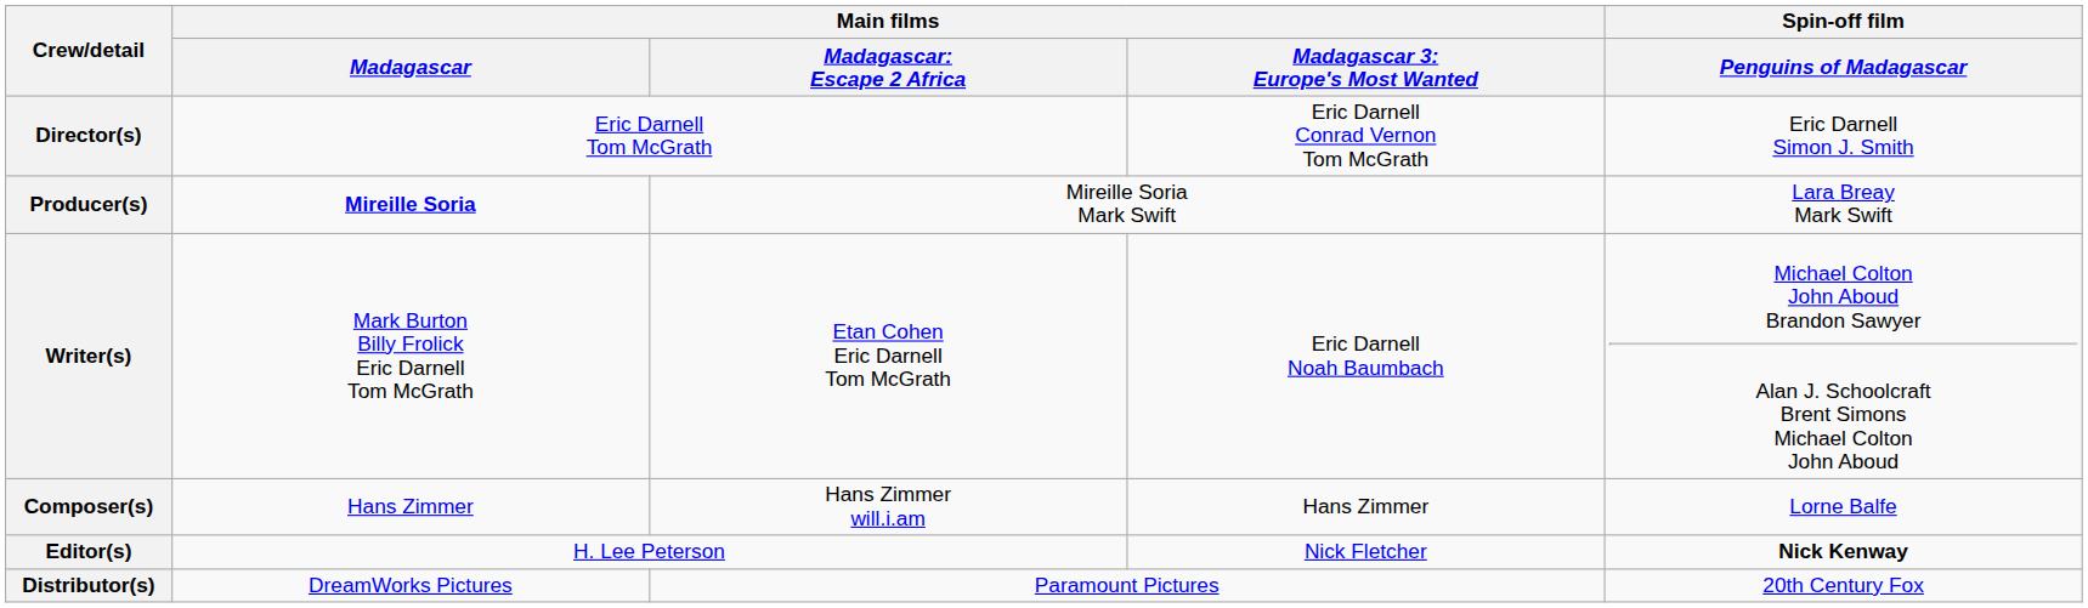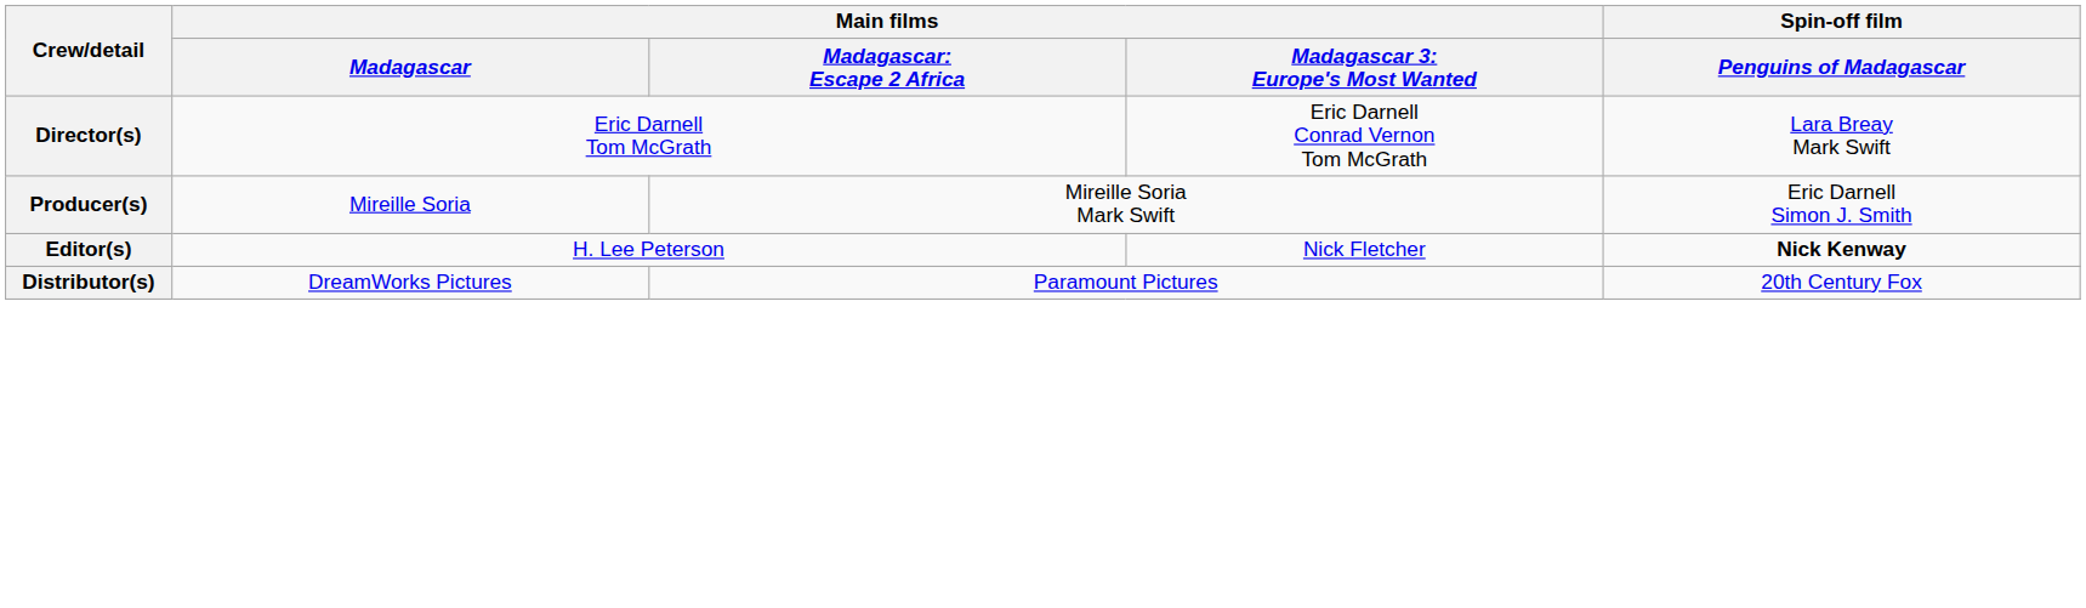 <table class="wikitable plainrowheaders" style="text-align:center; width:100%">
 <tr>
 <th scope="col" rowspan="2" style="width:8%;">Crew/detail</th>
 <th scope="col" colspan="3">Main films</th>
 <th>Spin-off film</th>
 </tr>
 <tr>
 <th scope="col" style="width:23%;"><em><a href='#'>Madagascar</a></em></th>
 <th scope="col" style="width:23%;"><em><a href='#'>Madagascar:<br>Escape 2 Africa</a></em></th>
 <th scope="col" style="width:23%;"><em><a href='#'>Madagascar 3:<br>Europe's Most Wanted</a></em></th>
 <th scope="col" style="width:23%;"><em><a href='#'>Penguins of Madagascar</a></em></th>
 </tr>
 <tr>
 <th>Director(s)</th>
 <td colspan="2"><a href='#'>Eric Darnell</a><br><a href='#'>Tom McGrath</a></td>
 <td>Eric Darnell<br><a href='#'>Conrad Vernon</a><br>Tom McGrath</td>
-<td>Eric Darnell<br><a href='#'>Simon J. Smith</a></td>
+<td><a href='#'>Lara Breay</a><br>Mark Swift</td>
 </tr>
 <tr>
 <th>Producer(s)</th>
-<td><strong><a href='#'>Mireille Soria</a></strong></td>
+<td><a href='#'>Mireille Soria</a></td>
 <td colspan="2">Mireille Soria<br>Mark Swift</td>
-<td><a href='#'>Lara Breay</a><br>Mark Swift</td>
-</tr>
-<tr>
-<th>Writer(s)</th>
-<td><a href='#'>Mark Burton</a><br><a href='#'>Billy Frolick</a><br>Eric Darnell<br>Tom McGrath</td>
-<td><a href='#'>Etan Cohen</a><br>Eric Darnell<br>Tom McGrath</td>
-<td>Eric Darnell<br><a href='#'>Noah Baumbach</a></td>
-<td><br><a href='#'>Michael Colton</a><br><a href='#'>John Aboud</a><br>Brandon Sawyer<hr><br>Alan J. Schoolcraft<br>Brent Simons<br>Michael Colton<br>John Aboud</td>
-</tr>
-<tr>
-<th>Composer(s)</th>
-<td><a href='#'>Hans Zimmer</a></td>
-<td>Hans Zimmer<br><a href='#'>will.i.am</a></td>
-<td>Hans Zimmer</td>
-<td><a href='#'>Lorne Balfe</a></td>
+<td>Eric Darnell<br><a href='#'>Simon J. Smith</a></td>
 </tr>
 <tr>
 <th>Editor(s)</th>
 <td colspan="2"><a href='#'>H. Lee Peterson</a></td>
 <td><a href='#'>Nick Fletcher</a></td>
 <td><strong>Nick Kenway</strong></td>
 </tr>
 <tr>
 <th>Distributor(s)</th>
 <td colspan=><a href='#'>DreamWorks Pictures</a></td>
 <td colspan="2"><a href='#'>Paramount Pictures</a></td>
 <td colspan=><a href='#'>20th Century Fox</a></td>
 </tr>
 </table>
